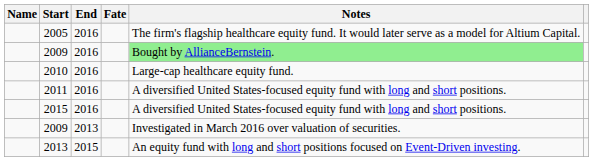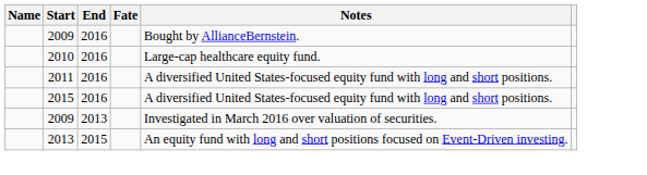 <table class="wikitable sortable">
 <tr>
 <th>Name</th>
 <th>Start</th>
 <th>End</th>
 <th>Fate</th>
 <th class="unsortable">Notes</th>
 <th class="unsortable"></th>
 </tr>
 <tr>
 <td></td>
-<td align="center">2005</td>
-<td align="center">2016</td>
-<td></td>
-<td>The firm's flagship healthcare equity fund. It would later serve as a model for Altium Capital.</td>
-<td></td>
-</tr>
-<tr>
-<td></td>
 <td align="center">2009</td>
 <td align="center">2016</td>
 <td></td>
-<td style="background: lightgreen;">Bought by <a href='#'>AllianceBernstein</a>.</td>
+<td>Bought by <a href='#'>AllianceBernstein</a>.</td>
 <td></td>
 </tr>
 <tr>
 <td></td>
 <td align="center">2010</td>
 <td align="center">2016</td>
 <td></td>
 <td>Large-cap healthcare equity fund.</td>
 <td></td>
 </tr>
 <tr>
 <td></td>
 <td align="center">2011</td>
 <td align="center">2016</td>
 <td></td>
 <td>A diversified United States-focused equity fund with <a href='#'>long</a> and <a href='#'>short</a> positions.</td>
 <td></td>
 </tr>
 <tr>
 <td></td>
 <td align="center">2015</td>
 <td align="center">2016</td>
 <td></td>
 <td>A diversified United States-focused equity fund with <a href='#'>long</a> and <a href='#'>short</a> positions.</td>
 <td></td>
 </tr>
 <tr>
 <td></td>
 <td align="center">2009</td>
 <td align="center">2013</td>
 <td></td>
 <td>Investigated in March 2016 over valuation of securities.</td>
 <td></td>
 </tr>
 <tr>
 <td></td>
 <td align="center">2013</td>
 <td align="center">2015</td>
 <td></td>
 <td>An equity fund with <a href='#'>long</a> and <a href='#'>short</a> positions focused on <a href='#'>Event-Driven investing</a>.</td>
 <td></td>
 </tr>
 </table>
